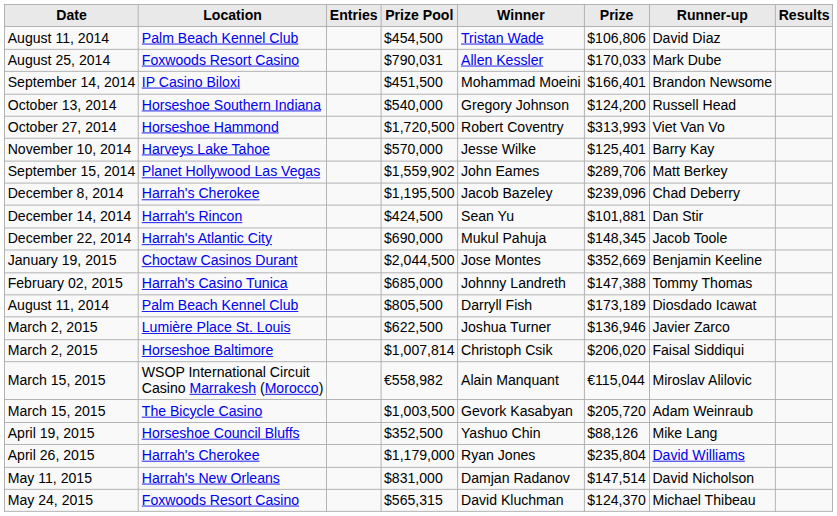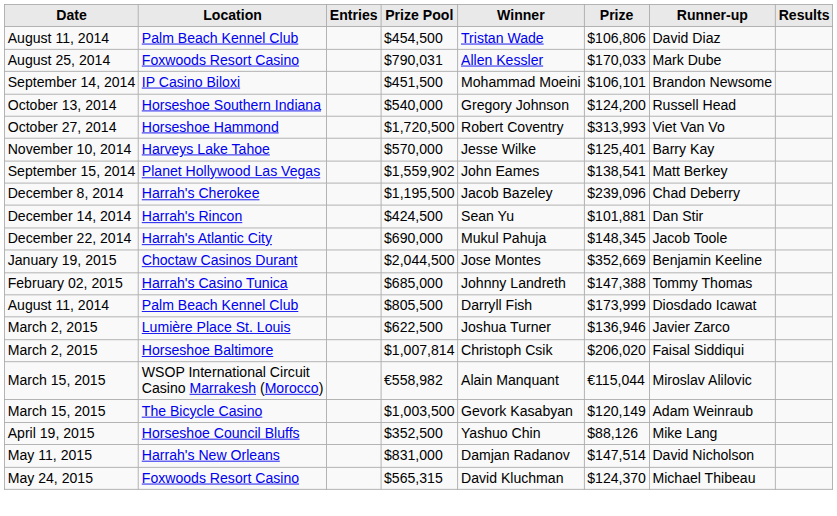 <table class="wikitable">
 <tr>
 <th style="background: #E9E9E9;">Date</th>
 <th style="background: #E9E9E9;">Location</th>
 <th style="background: #E9E9E9;">Entries</th>
 <th style="background: #E9E9E9;">Prize Pool</th>
 <th style="background: #E9E9E9;">Winner</th>
 <th style="background: #E9E9E9;">Prize</th>
 <th style="background: #E9E9E9;">Runner-up</th>
 <th style="background: #E9E9E9;">Results</th>
 </tr>
 <tr>
 <td>August 11, 2014</td>
 <td><a href='#'>Palm Beach Kennel Club</a></td>
 <td></td>
 <td>$454,500</td>
 <td> <a href='#'>Tristan Wade</a></td>
 <td>$106,806</td>
 <td> David Diaz</td>
 <td></td>
 </tr>
 <tr>
 <td>August 25, 2014</td>
 <td><a href='#'>Foxwoods Resort Casino</a></td>
 <td></td>
 <td>$790,031</td>
 <td> <a href='#'>Allen Kessler</a></td>
 <td>$170,033</td>
 <td> Mark Dube</td>
 <td></td>
 </tr>
 <tr>
 <td>September 14, 2014</td>
 <td><a href='#'>IP Casino Biloxi</a></td>
 <td></td>
 <td>$451,500</td>
 <td> Mohammad Moeini</td>
-<td>$166,401</td>
+<td>$106,101</td>
 <td> Brandon Newsome</td>
 <td></td>
 </tr>
 <tr>
 <td>October 13, 2014</td>
 <td><a href='#'>Horseshoe Southern Indiana</a></td>
 <td></td>
 <td>$540,000</td>
 <td> Gregory Johnson</td>
 <td>$124,200</td>
 <td> Russell Head</td>
 <td></td>
 </tr>
 <tr>
 <td>October 27, 2014</td>
 <td><a href='#'>Horseshoe Hammond</a></td>
 <td></td>
 <td>$1,720,500</td>
 <td> Robert Coventry</td>
 <td>$313,993</td>
 <td> Viet Van Vo</td>
 <td></td>
 </tr>
 <tr>
 <td>November 10, 2014</td>
 <td><a href='#'>Harveys Lake Tahoe</a></td>
 <td></td>
 <td>$570,000</td>
 <td> Jesse Wilke</td>
 <td>$125,401</td>
 <td> Barry Kay</td>
 <td></td>
 </tr>
 <tr>
 <td>September 15, 2014</td>
 <td><a href='#'>Planet Hollywood Las Vegas</a></td>
 <td></td>
 <td>$1,559,902</td>
 <td> John Eames</td>
-<td>$289,706</td>
+<td>$138,541</td>
 <td> Matt Berkey</td>
 <td></td>
 </tr>
 <tr>
 <td>December 8, 2014</td>
 <td><a href='#'>Harrah's Cherokee</a></td>
 <td></td>
 <td>$1,195,500</td>
 <td> Jacob Bazeley</td>
 <td>$239,096</td>
 <td> Chad Deberry</td>
 <td></td>
 </tr>
 <tr>
 <td>December 14, 2014</td>
 <td><a href='#'>Harrah's Rincon</a></td>
 <td></td>
 <td>$424,500</td>
 <td> Sean Yu</td>
 <td>$101,881</td>
 <td> Dan Stir</td>
 <td></td>
 </tr>
 <tr>
 <td>December 22, 2014</td>
 <td><a href='#'>Harrah's Atlantic City</a></td>
 <td></td>
 <td>$690,000</td>
 <td> Mukul Pahuja</td>
 <td>$148,345</td>
 <td> Jacob Toole</td>
 <td></td>
 </tr>
 <tr>
 <td>January 19, 2015</td>
 <td><a href='#'>Choctaw Casinos Durant</a></td>
 <td></td>
 <td>$2,044,500</td>
 <td> Jose Montes</td>
 <td>$352,669</td>
 <td> Benjamin Keeline</td>
 <td></td>
 </tr>
 <tr>
 <td>February 02, 2015</td>
 <td><a href='#'>Harrah's Casino Tunica</a></td>
 <td></td>
 <td>$685,000</td>
 <td> Johnny Landreth</td>
 <td>$147,388</td>
 <td> Tommy Thomas</td>
 <td></td>
 </tr>
 <tr>
 <td>August 11, 2014</td>
 <td><a href='#'>Palm Beach Kennel Club</a></td>
 <td></td>
 <td>$805,500</td>
 <td> Darryll Fish</td>
-<td>$173,189</td>
+<td>$173,999</td>
 <td> Diosdado Icawat</td>
 <td></td>
 </tr>
 <tr>
 <td>March 2, 2015</td>
 <td><a href='#'>Lumière Place St. Louis</a></td>
 <td></td>
 <td>$622,500</td>
 <td> Joshua Turner</td>
 <td>$136,946</td>
 <td> Javier Zarco</td>
 <td></td>
 </tr>
 <tr>
 <td>March 2, 2015</td>
 <td><a href='#'>Horseshoe Baltimore</a></td>
 <td></td>
 <td>$1,007,814</td>
 <td> Christoph Csik</td>
 <td>$206,020</td>
 <td> Faisal Siddiqui</td>
 <td></td>
 </tr>
 <tr>
 <td>March 15, 2015</td>
 <td>WSOP International Circuit<br>Casino <a href='#'>Marrakesh</a> (<a href='#'>Morocco</a>)</td>
 <td></td>
 <td>€558,982</td>
 <td> Alain Manquant</td>
 <td>€115,044</td>
 <td> Miroslav Alilovic</td>
 <td></td>
 </tr>
 <tr>
 <td>March 15, 2015</td>
 <td><a href='#'>The Bicycle Casino</a></td>
 <td></td>
 <td>$1,003,500</td>
 <td> Gevork Kasabyan</td>
-<td>$205,720</td>
+<td>$120,149</td>
 <td> Adam Weinraub</td>
 <td></td>
 </tr>
 <tr>
 <td>April 19, 2015</td>
 <td><a href='#'>Horseshoe Council Bluffs</a></td>
 <td></td>
 <td>$352,500</td>
 <td> Yashuo Chin</td>
 <td>$88,126</td>
 <td> Mike Lang</td>
-<td></td>
-</tr>
-<tr>
-<td>April 26, 2015</td>
-<td><a href='#'>Harrah's Cherokee</a></td>
-<td></td>
-<td>$1,179,000</td>
-<td> Ryan Jones</td>
-<td>$235,804</td>
-<td> <a href='#'>David Williams</a></td>
 <td></td>
 </tr>
 <tr>
 <td>May 11, 2015</td>
 <td><a href='#'>Harrah's New Orleans</a></td>
 <td></td>
 <td>$831,000</td>
 <td> Damjan Radanov</td>
 <td>$147,514</td>
 <td> David Nicholson</td>
 <td></td>
 </tr>
 <tr>
 <td>May 24, 2015</td>
 <td><a href='#'>Foxwoods Resort Casino</a></td>
 <td></td>
 <td>$565,315</td>
 <td> David Kluchman</td>
 <td>$124,370</td>
 <td> Michael Thibeau</td>
 <td></td>
 </tr>
 </table>
